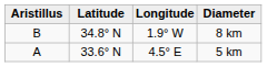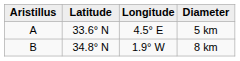 <table class="wikitable">
 <tr>
 <th width="25%" style="background:#eeeeee;">Aristillus</th>
 <th width="25%" style="background:#eeeeee;">Latitude</th>
 <th width="25%" style="background:#eeeeee;">Longitude</th>
 <th width="25%" style="background:#eeeeee;">Diameter</th>
 </tr>
 <tr>
+<td align="center">A</td>
+<td align="center">33.6° N</td>
+<td align="center">4.5° E</td>
+<td align="center">5 km</td>
+</tr>
+<tr>
 <td align="center">B</td>
 <td align="center">34.8° N</td>
 <td align="center">1.9° W</td>
 <td align="center">8 km</td>
 </tr>
-<tr>
-<td align="center">A</td>
-<td align="center">33.6° N</td>
-<td align="center">4.5° E</td>
-<td align="center">5 km</td>
-</tr>
 </table>
